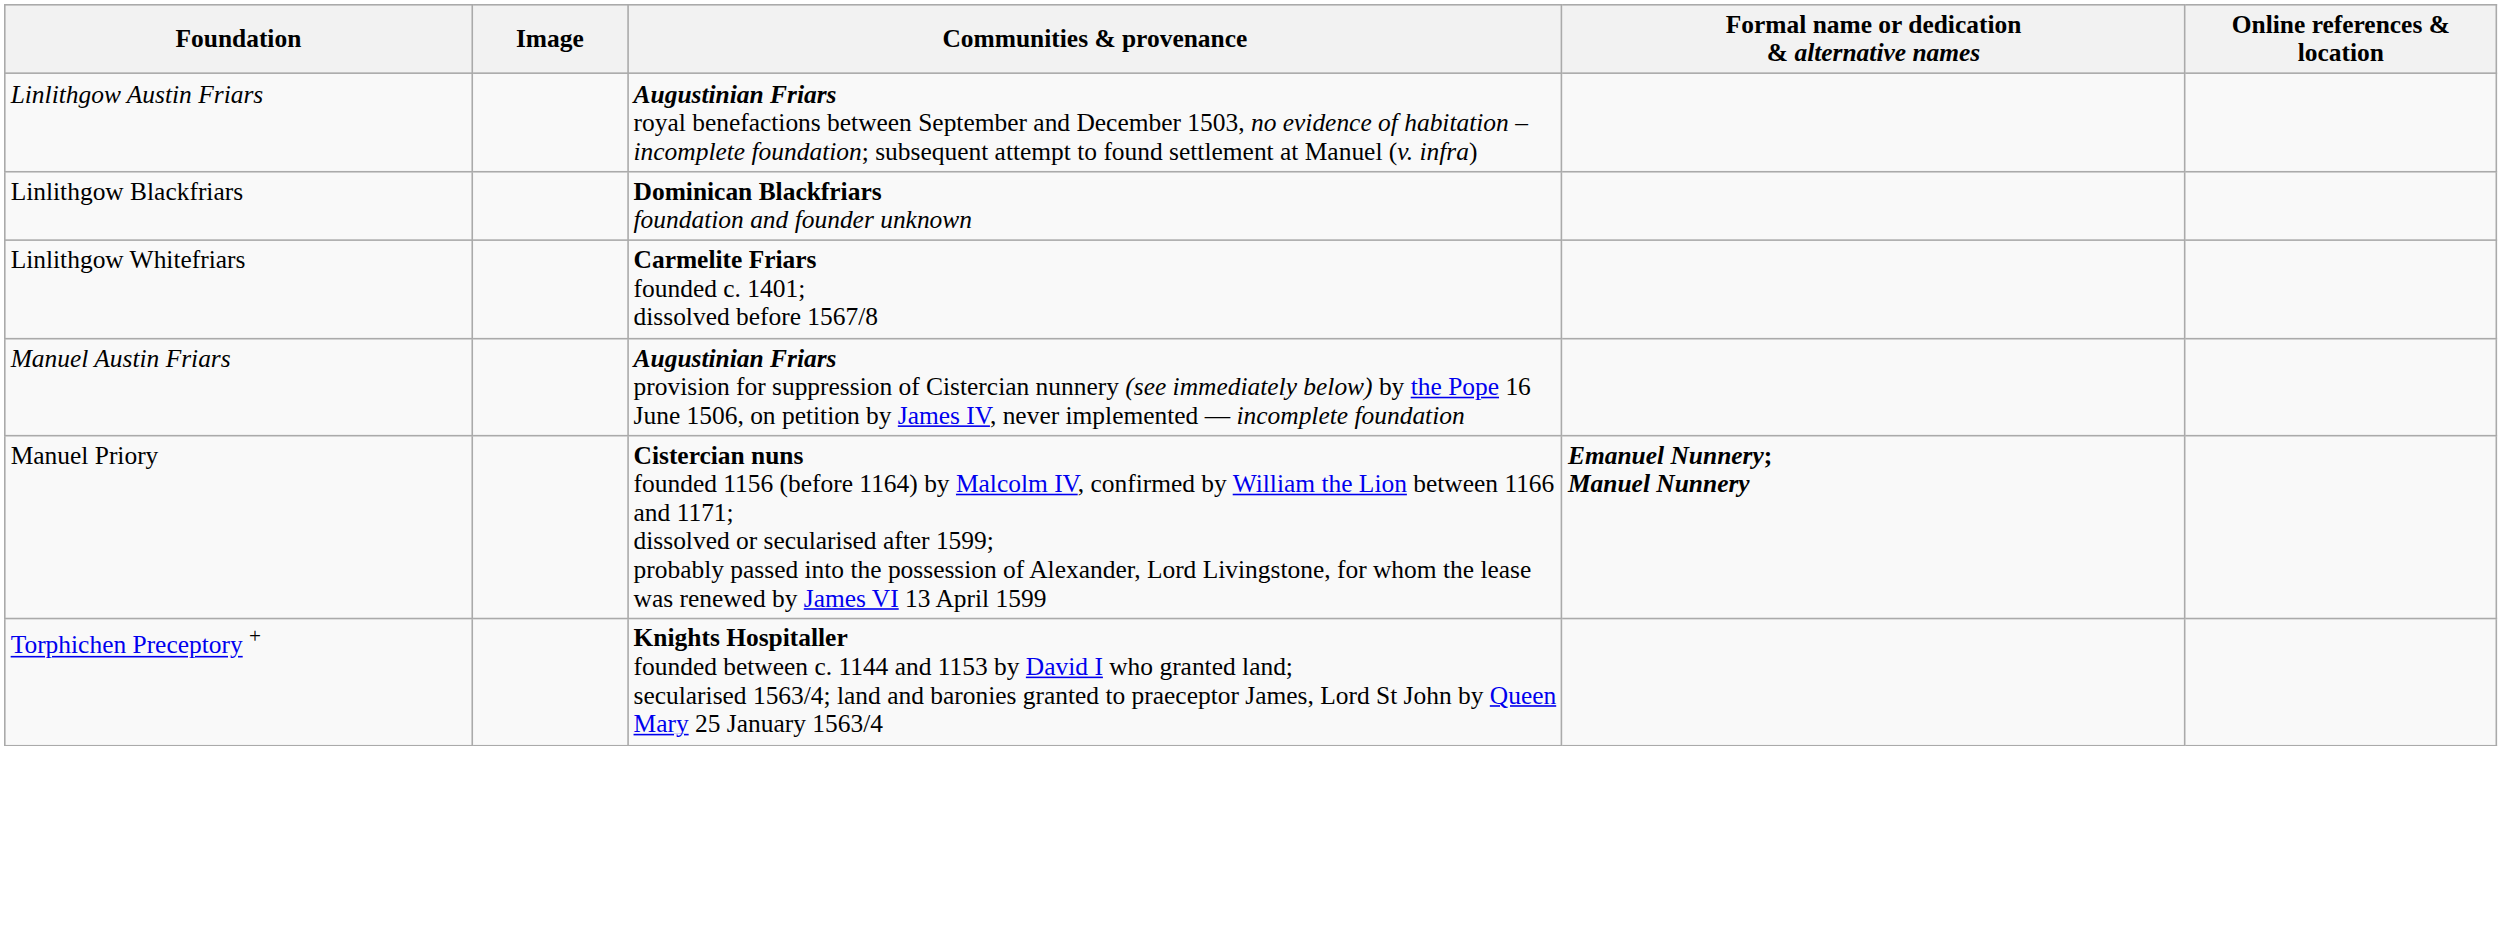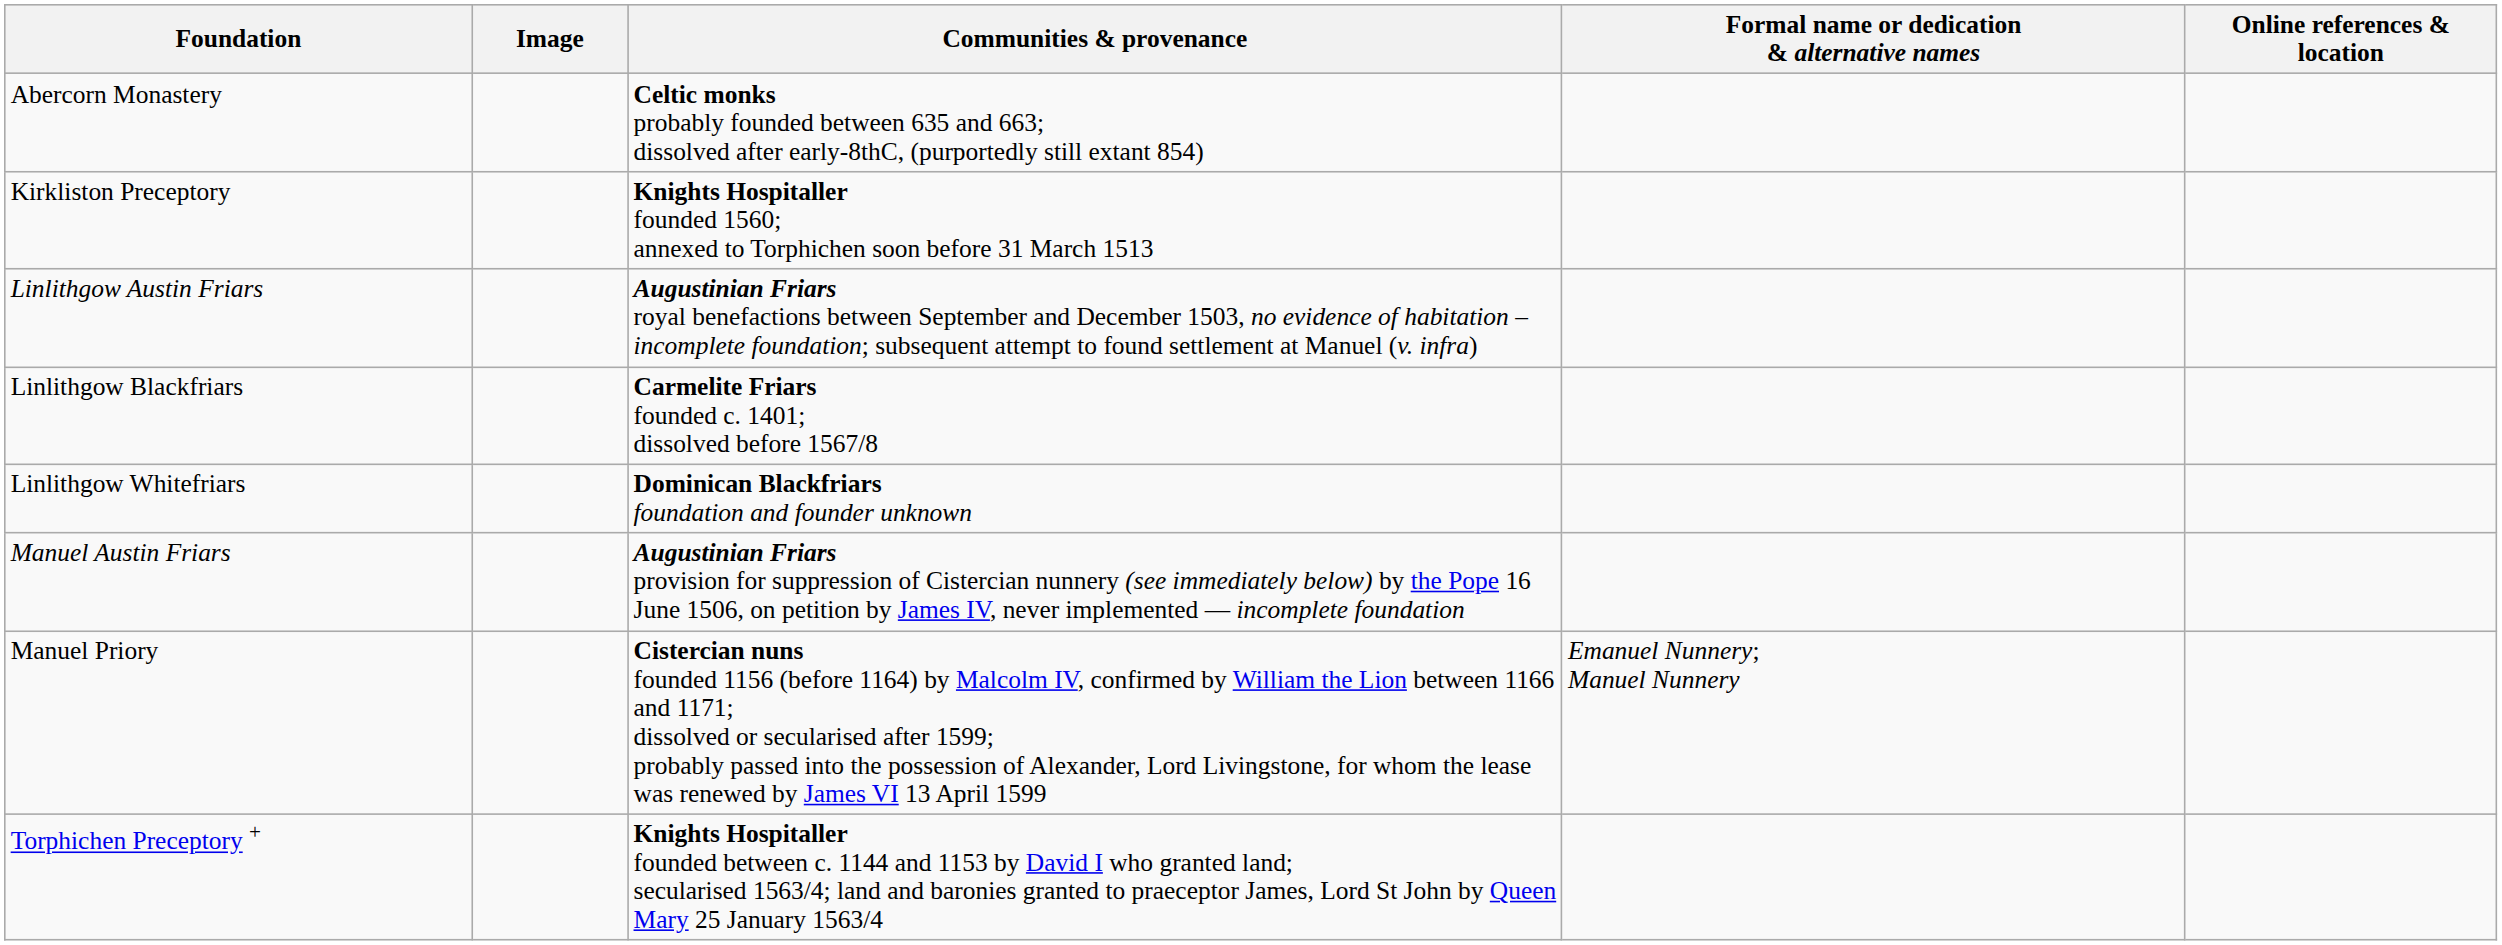 <table width=99% class="wikitable">
 <tr>
 <th width = 15%>Foundation</th>
 <th width = 5%>Image</th>
 <th width = 30%>Communities & provenance</th>
 <th width = 20%>Formal name or dedication <br>& <em>alternative names</em></th>
 <th width = 10%>Online references & location</th>
+</tr>
+<tr valign=top>
+<td>Abercorn Monastery</td>
+<td></td>
+<td><strong>Celtic monks</strong><br>probably founded between 635 and 663;<br>dissolved after early-8thC, (purportedly still extant 854)</td>
+<td></td>
+<td><br></td>
+</tr>
+<tr valign=top>
+<td>Kirkliston Preceptory</td>
+<td></td>
+<td><strong>Knights Hospitaller</strong><br>founded 1560;<br>annexed to Torphichen soon before 31 March 1513</td>
+<td></td>
+<td></td>
 </tr>
 <tr valign=top>
 <td><em>Linlithgow Austin Friars</em></td>
 <td></td>
 <td><strong><em>Augustinian Friars</em></strong><br>royal benefactions between September and December 1503, <em>no evidence of habitation – incomplete foundation</em>; subsequent attempt to found settlement at Manuel (<em>v. infra</em>)</td>
 <td></td>
 <td></td>
 </tr>
 <tr valign=top>
 <td>Linlithgow Blackfriars</td>
 <td></td>
-<td><strong>Dominican Blackfriars</strong><br><em>foundation and founder unknown</em></td>
+<td><strong>Carmelite Friars</strong><br> founded c. 1401;<br>dissolved before 1567/8</td>
 <td></td>
 <td></td>
 </tr>
 <tr valign=top>
 <td>Linlithgow Whitefriars</td>
 <td></td>
-<td><strong>Carmelite Friars</strong><br> founded c. 1401;<br>dissolved before 1567/8</td>
+<td><strong>Dominican Blackfriars</strong><br><em>foundation and founder unknown</em></td>
 <td></td>
 <td><br></td>
 </tr>
 <tr valign=top>
 <td><em>Manuel Austin Friars</em></td>
 <td></td>
 <td><strong><em>Augustinian Friars</em></strong><br>provision for suppression of Cistercian nunnery <em>(see immediately below)</em> by <a href='#'>the Pope</a> 16 June 1506, on petition by <a href='#'>James IV</a>, never implemented — <em>incomplete foundation</em></td>
 <td></td>
 <td></td>
 </tr>
 <tr valign=top>
 <td>Manuel Priory</td>
 <td></td>
 <td><strong>Cistercian nuns</strong><br>founded 1156 (before 1164) by <a href='#'>Malcolm IV</a>, confirmed by <a href='#'>William the Lion</a> between 1166 and 1171;<br>dissolved or secularised after 1599;<br>probably passed into the possession of Alexander, Lord Livingstone, for whom the lease was renewed by <a href='#'>James VI</a> 13 April 1599</td>
-<td><strong><em>Emanuel Nunnery</em>;<br><em>Manuel Nunnery</em></strong></td>
+<td><em>Emanuel Nunnery</em>;<br><em>Manuel Nunnery</em></td>
 <td><br></td>
 </tr>
 <tr valign=top>
 <td><a href='#'>Torphichen Preceptory</a> <sup>+</sup></td>
 <td></td>
 <td><strong>Knights Hospitaller</strong><br>founded between c. 1144 and 1153 by <a href='#'>David I</a> who granted land;<br>secularised 1563/4; land and baronies granted to praeceptor James, Lord St John by <a href='#'>Queen Mary</a> 25 January 1563/4</td>
 <td></td>
 <td><br></td>
 </tr>
 </table>
